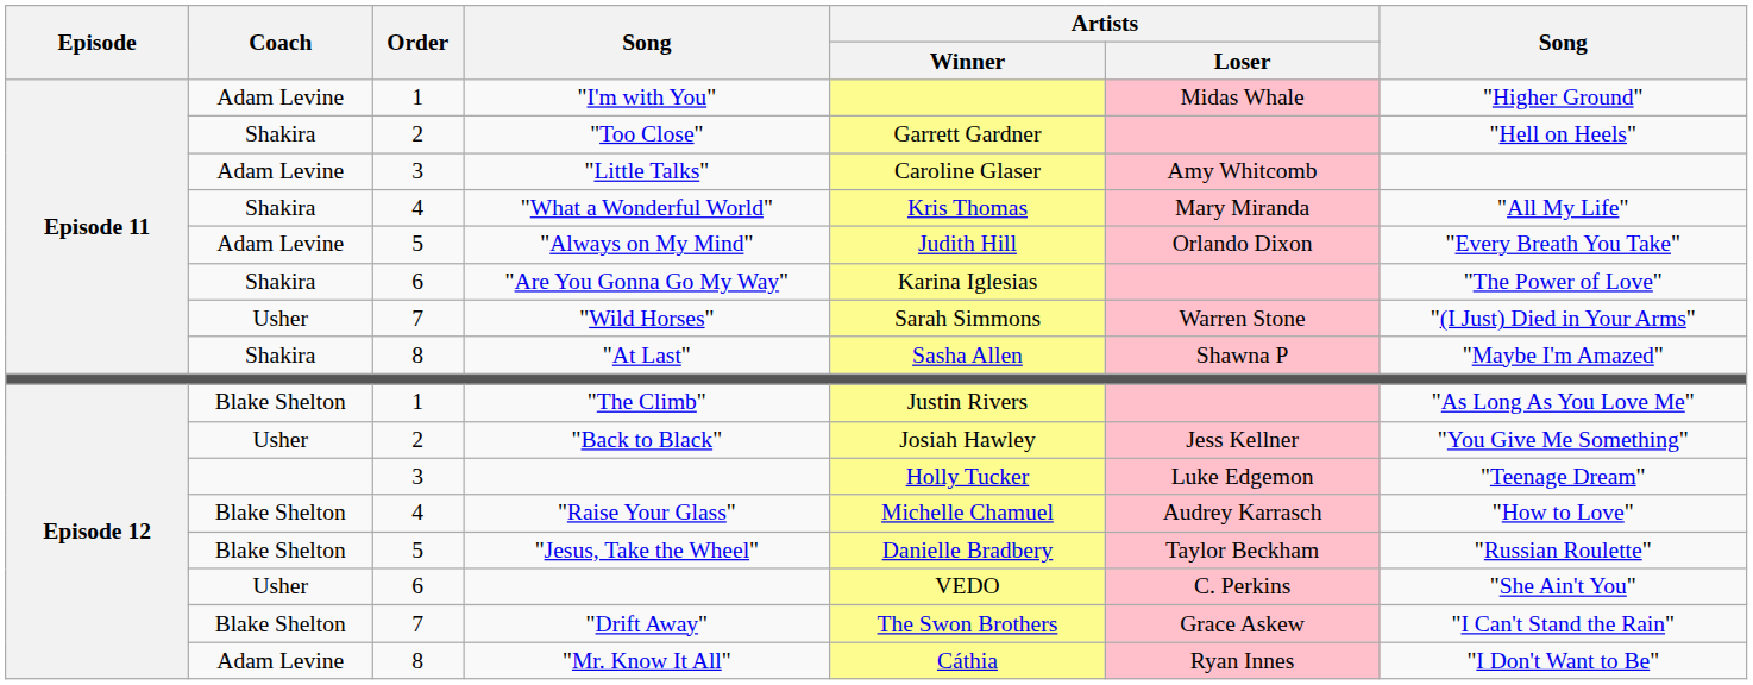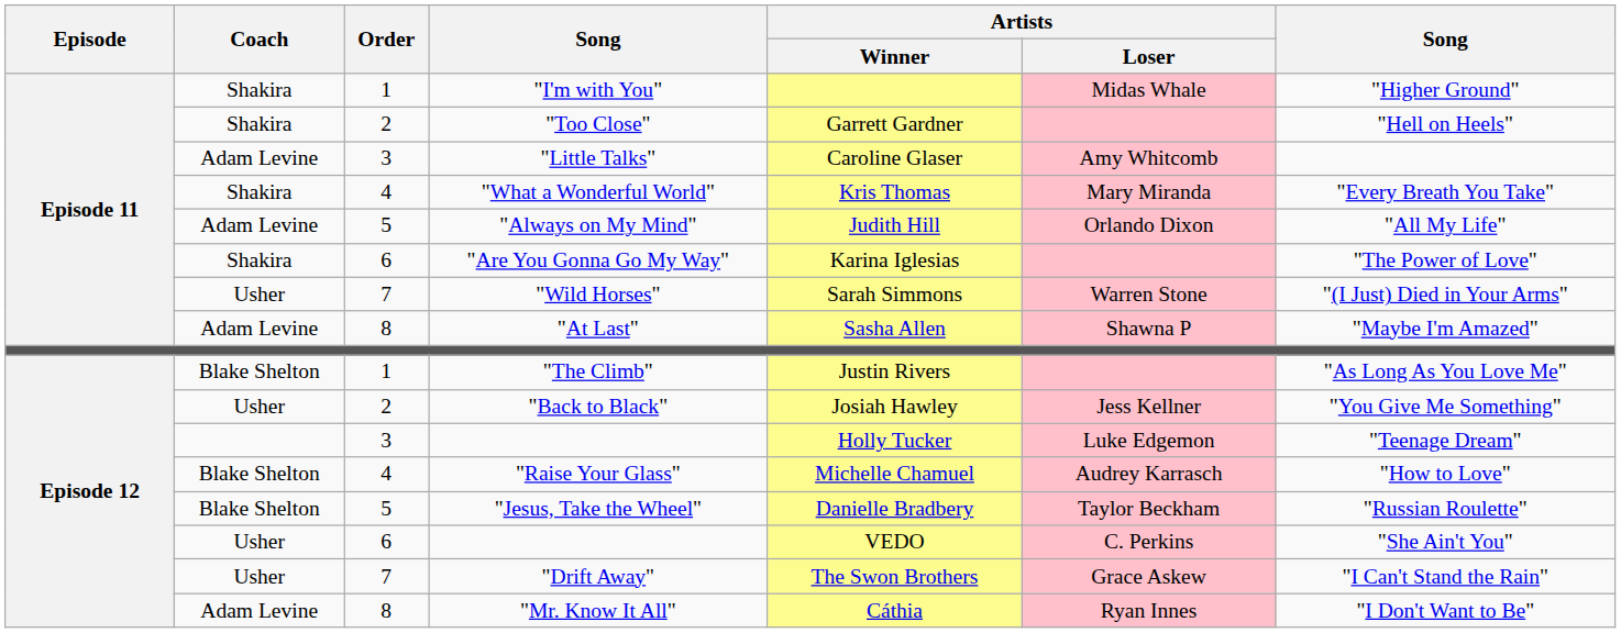 <table class="wikitable" style="text-align: center; width:95%;">
 <tr>
 <th rowspan="2" style="width:10%;">Episode</th>
 <th rowspan="2" style="width:10%;">Coach</th>
 <th rowspan="2" style="width:05%;">Order</th>
 <th rowspan="2" style="width:20%;">Song</th>
 <th colspan="2" style="width:30%;">Artists</th>
 <th rowspan="2" style="width:20%;">Song</th>
 </tr>
 <tr>
 <th width="15%">Winner</th>
 <th width="15%">Loser</th>
 </tr>
 <tr>
 <th rowspan="8">Episode 11<br><small></small></th>
-<td>Adam Levine</td>
+<td>Shakira</td>
 <td>1</td>
 <td>"<a href='#'>I'm with You</a>"</td>
 <td style="width:15%; background:#fdfc8f;"></td>
 <td style="width:15%; background:pink;">Midas Whale</td>
 <td>"<a href='#'>Higher Ground</a>"</td>
 </tr>
 <tr>
 <td>Shakira</td>
 <td>2</td>
 <td>"<a href='#'>Too Close</a>"</td>
 <td style="background:#fdfc8f;">Garrett Gardner</td>
 <td style="background:pink;"></td>
 <td>"<a href='#'>Hell on Heels</a>"</td>
 </tr>
 <tr>
 <td>Adam Levine</td>
 <td>3</td>
 <td>"<a href='#'>Little Talks</a>"</td>
 <td style="background:#fdfc8f;">Caroline Glaser</td>
 <td style="background:pink;">Amy Whitcomb</td>
 <td></td>
 </tr>
 <tr>
 <td>Shakira</td>
 <td>4</td>
 <td>"<a href='#'>What a Wonderful World</a>"</td>
 <td style="background:#fdfc8f;"><a href='#'>Kris Thomas</a></td>
 <td style="background:pink;">Mary Miranda</td>
-<td>"<a href='#'>All My Life</a>"</td>
+<td>"<a href='#'>Every Breath You Take</a>"</td>
 </tr>
 <tr>
 <td>Adam Levine</td>
 <td>5</td>
 <td>"<a href='#'>Always on My Mind</a>"</td>
 <td style="background:#fdfc8f;"><a href='#'>Judith Hill</a></td>
 <td style="background:pink;">Orlando Dixon</td>
-<td>"<a href='#'>Every Breath You Take</a>"</td>
+<td>"<a href='#'>All My Life</a>"</td>
 </tr>
 <tr>
 <td>Shakira</td>
 <td>6</td>
 <td>"<a href='#'>Are You Gonna Go My Way</a>"</td>
 <td style="background:#fdfc8f;">Karina Iglesias</td>
 <td style="background:pink;"></td>
 <td>"<a href='#'>The Power of Love</a>"</td>
 </tr>
 <tr>
 <td>Usher</td>
 <td>7</td>
 <td>"<a href='#'>Wild Horses</a>"</td>
 <td style="background:#fdfc8f;">Sarah Simmons</td>
 <td style="background:pink;">Warren Stone</td>
 <td>"<a href='#'>(I Just) Died in Your Arms</a>"</td>
 </tr>
 <tr>
-<td>Shakira</td>
+<td>Adam Levine</td>
 <td>8</td>
 <td>"<a href='#'>At Last</a>"</td>
 <td style="background:#fdfc8f;"><a href='#'>Sasha Allen</a></td>
 <td style="background:pink;">Shawna P</td>
 <td>"<a href='#'>Maybe I'm Amazed</a>"</td>
 </tr>
 <tr>
 <td colspan="7" style="background:#555;"></td>
 </tr>
 <tr>
 <th rowspan="8">Episode 12<br><small></small></th>
 <td>Blake Shelton</td>
 <td>1</td>
 <td>"<a href='#'>The Climb</a>"</td>
 <td style="background:#fdfc8f;">Justin Rivers</td>
 <td style="background:pink;"></td>
 <td>"<a href='#'>As Long As You Love Me</a>"</td>
 </tr>
 <tr>
 <td>Usher</td>
 <td>2</td>
 <td>"<a href='#'>Back to Black</a>"</td>
 <td style="background:#fdfc8f;">Josiah Hawley</td>
 <td style="background:pink;">Jess Kellner</td>
 <td>"<a href='#'>You Give Me Something</a>"</td>
 </tr>
 <tr>
 <td></td>
 <td>3</td>
 <td></td>
 <td style="background:#fdfc8f;"><a href='#'>Holly Tucker</a></td>
 <td style="background:pink;">Luke Edgemon</td>
 <td>"<a href='#'>Teenage Dream</a>"</td>
 </tr>
 <tr>
 <td>Blake Shelton</td>
 <td>4</td>
 <td>"<a href='#'>Raise Your Glass</a>"</td>
 <td style="background:#fdfc8f;"><a href='#'>Michelle Chamuel</a></td>
 <td style="background:pink;">Audrey Karrasch</td>
 <td>"<a href='#'>How to Love</a>"</td>
 </tr>
 <tr>
 <td>Blake Shelton</td>
 <td>5</td>
 <td>"<a href='#'>Jesus, Take the Wheel</a>"</td>
 <td style="background:#fdfc8f;"><a href='#'>Danielle Bradbery</a></td>
 <td style="background:pink;">Taylor Beckham</td>
 <td>"<a href='#'>Russian Roulette</a>"</td>
 </tr>
 <tr>
 <td>Usher</td>
 <td>6</td>
 <td></td>
 <td style="background:#fdfc8f;">VEDO</td>
 <td style="background:pink;">C. Perkins</td>
 <td>"<a href='#'>She Ain't You</a>"</td>
 </tr>
 <tr>
-<td>Blake Shelton</td>
+<td>Usher</td>
 <td>7</td>
 <td>"<a href='#'>Drift Away</a>"</td>
 <td style="background:#fdfc8f;"><a href='#'>The Swon Brothers</a></td>
 <td style="background:pink;">Grace Askew</td>
 <td>"<a href='#'>I Can't Stand the Rain</a>"</td>
 </tr>
 <tr>
 <td>Adam Levine</td>
 <td>8</td>
 <td>"<a href='#'>Mr. Know It All</a>"</td>
 <td style="background:#fdfc8f;"><a href='#'>Cáthia</a></td>
 <td style="background:pink;">Ryan Innes</td>
 <td>"<a href='#'>I Don't Want to Be</a>"</td>
 </tr>
 </table>
